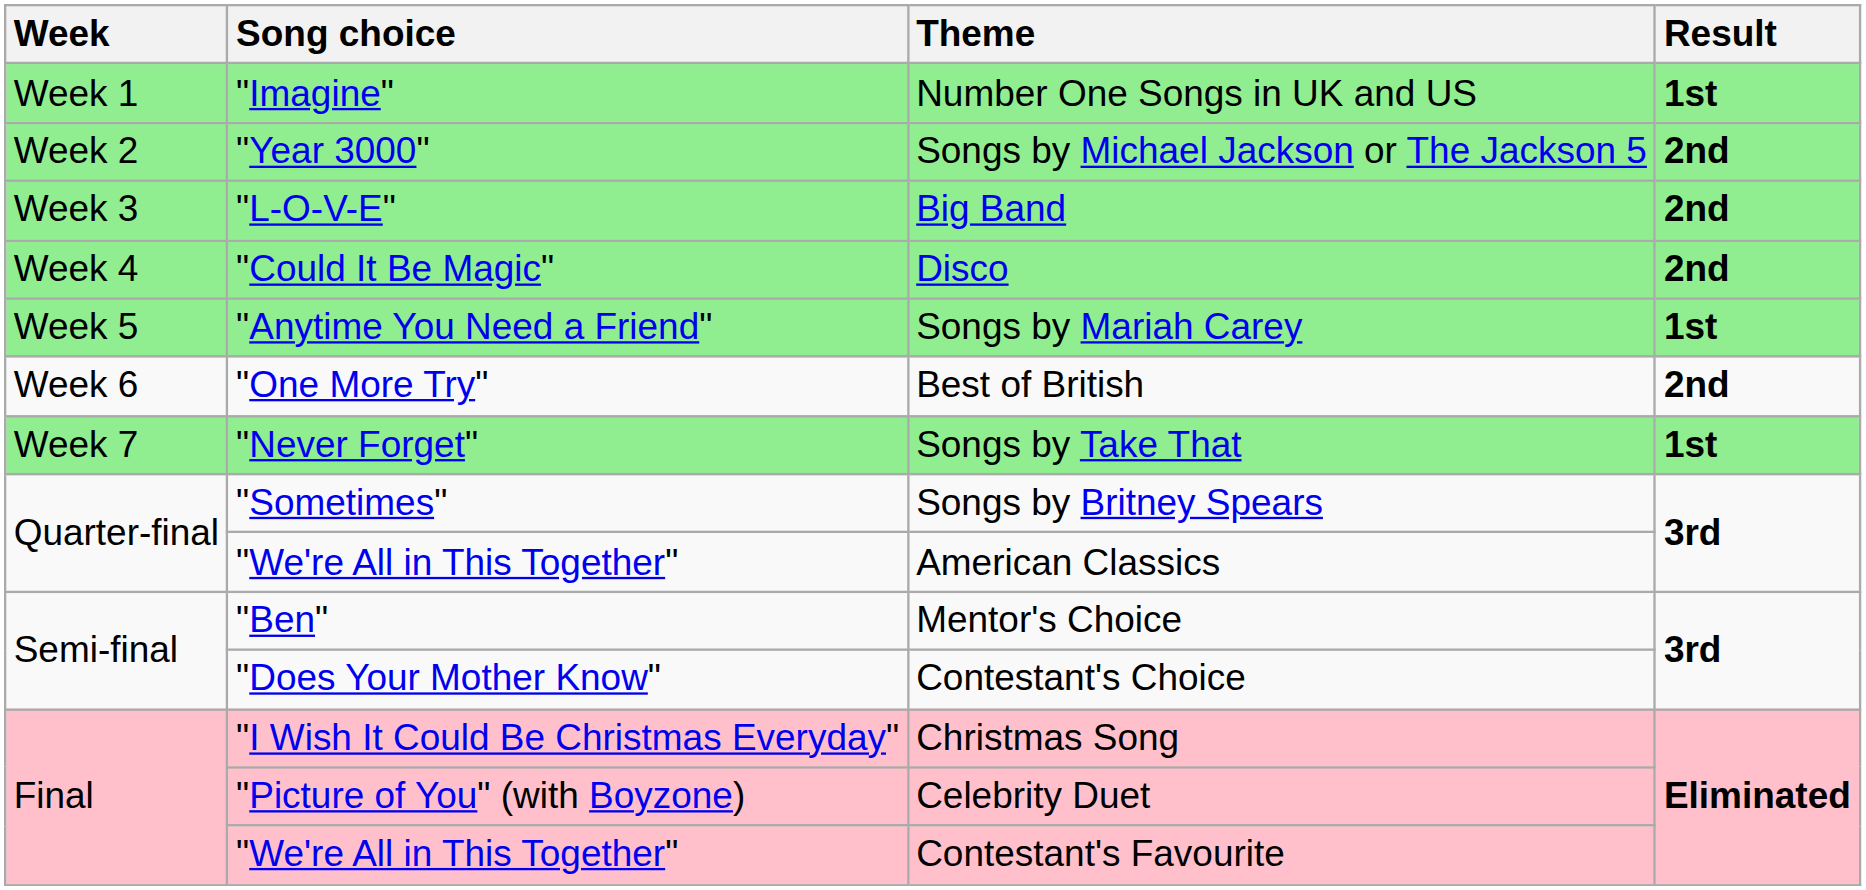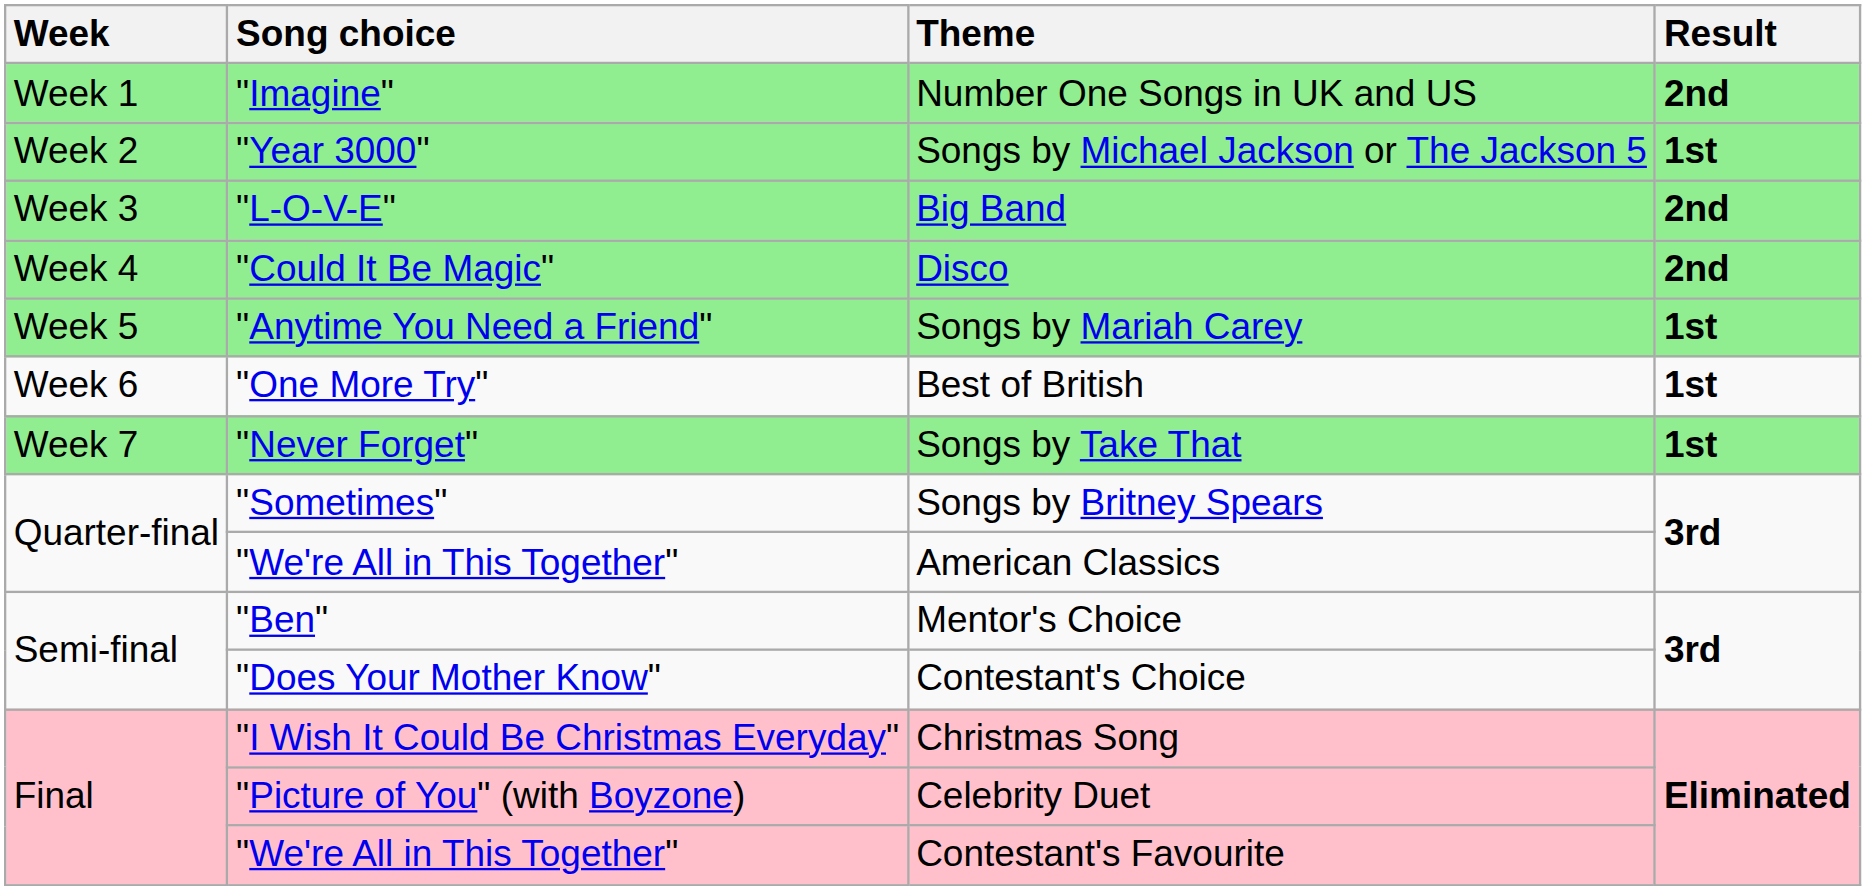 <table class="wikitable">
 <tr>
 <th style="text-align:left">Week</th>
 <th style="text-align:left">Song choice</th>
 <th style="text-align:left">Theme</th>
 <th style="text-align:left">Result</th>
 </tr>
 <tr style="background:lightgreen">
 <td>Week 1</td>
 <td>"<a href='#'>Imagine</a>"</td>
 <td>Number One Songs in UK and US</td>
-<td><strong>1st</strong></td>
+<td><strong>2nd</strong></td>
 </tr>
 <tr style="background:lightgreen">
 <td>Week 2</td>
 <td>"<a href='#'>Year 3000</a>"</td>
 <td>Songs by <a href='#'>Michael Jackson</a> or <a href='#'>The Jackson 5</a></td>
-<td><strong>2nd</strong></td>
+<td><strong>1st</strong></td>
 </tr>
 <tr style="background:lightgreen">
 <td>Week 3</td>
 <td>"<a href='#'>L-O-V-E</a>"</td>
 <td><a href='#'>Big Band</a></td>
 <td><strong>2nd</strong></td>
 </tr>
 <tr style="background:lightgreen">
 <td>Week 4</td>
 <td>"<a href='#'>Could It Be Magic</a>"</td>
 <td><a href='#'>Disco</a></td>
 <td><strong>2nd</strong></td>
 </tr>
 <tr style="background:lightgreen">
 <td>Week 5</td>
 <td>"<a href='#'>Anytime You Need a Friend</a>"</td>
 <td>Songs by <a href='#'>Mariah Carey</a></td>
 <td><strong>1st</strong></td>
 </tr>
 <tr>
 <td>Week 6</td>
 <td>"<a href='#'>One More Try</a>"</td>
 <td>Best of British</td>
-<td><strong>2nd</strong></td>
+<td><strong>1st</strong></td>
 </tr>
 <tr style="background:lightgreen">
 <td>Week 7</td>
 <td>"<a href='#'>Never Forget</a>"</td>
 <td>Songs by <a href='#'>Take That</a></td>
 <td><strong>1st</strong></td>
 </tr>
 <tr>
 <td rowspan="2">Quarter-final</td>
 <td>"<a href='#'>Sometimes</a>"</td>
 <td>Songs by <a href='#'>Britney Spears</a></td>
 <td rowspan="2"><strong>3rd</strong></td>
 </tr>
 <tr>
 <td>"<a href='#'>We're All in This Together</a>"</td>
 <td>American Classics</td>
 </tr>
 <tr>
 <td rowspan="2">Semi-final</td>
 <td>"<a href='#'>Ben</a>"</td>
 <td>Mentor's Choice</td>
 <td rowspan="2"><strong>3rd</strong></td>
 </tr>
 <tr>
 <td>"<a href='#'>Does Your Mother Know</a>"</td>
 <td>Contestant's Choice</td>
 </tr>
 <tr style="background:pink">
 <td rowspan="3">Final</td>
 <td>"<a href='#'>I Wish It Could Be Christmas Everyday</a>"</td>
 <td>Christmas Song</td>
 <td rowspan="3"><strong>Eliminated</strong></td>
 </tr>
 <tr style="background:pink">
 <td>"<a href='#'>Picture of You</a>" (with <a href='#'>Boyzone</a>)</td>
 <td>Celebrity Duet</td>
 </tr>
 <tr style="background:pink">
 <td>"<a href='#'>We're All in This Together</a>"</td>
 <td>Contestant's Favourite</td>
 </tr>
 </table>
